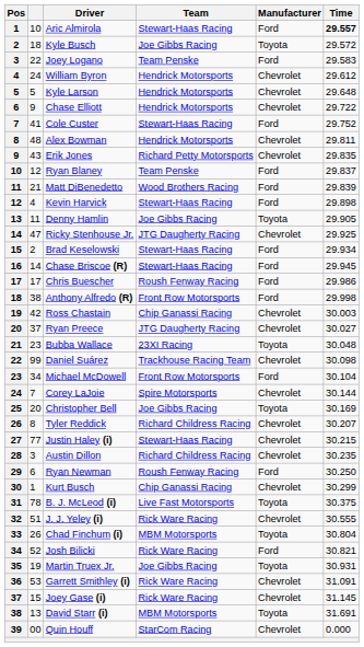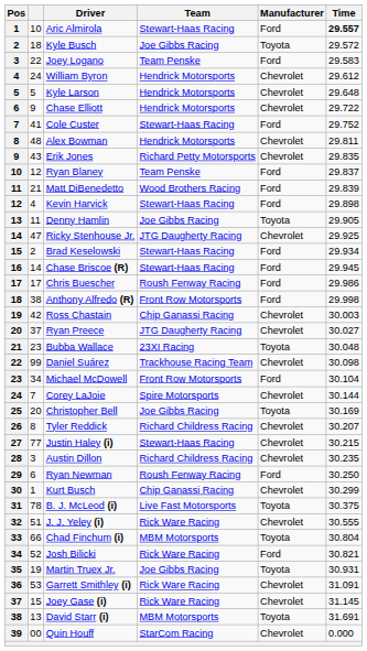 <table class="wikitable" style="font-size:95%">
 <tr>
 <th>Pos</th>
 <th></th>
 <th>Driver</th>
 <th>Team</th>
 <th>Manufacturer</th>
 <th>Time</th>
 </tr>
 <tr>
 <th>1</th>
 <td>10</td>
 <td><a href='#'>Aric Almirola</a></td>
 <td><a href='#'>Stewart-Haas Racing</a></td>
 <td>Ford</td>
 <td><strong>29.557</strong></td>
 </tr>
 <tr>
 <th>2</th>
 <td>18</td>
 <td><a href='#'>Kyle Busch</a></td>
 <td><a href='#'>Joe Gibbs Racing</a></td>
 <td>Toyota</td>
 <td>29.572</td>
 </tr>
 <tr>
 <th>3</th>
 <td>22</td>
 <td><a href='#'>Joey Logano</a></td>
 <td><a href='#'>Team Penske</a></td>
 <td>Ford</td>
 <td>29.583</td>
 </tr>
 <tr>
 <th>4</th>
 <td>24</td>
 <td><a href='#'>William Byron</a></td>
 <td><a href='#'>Hendrick Motorsports</a></td>
 <td>Chevrolet</td>
 <td>29.612</td>
 </tr>
 <tr>
 <th>5</th>
 <td>5</td>
 <td><a href='#'>Kyle Larson</a></td>
 <td><a href='#'>Hendrick Motorsports</a></td>
 <td>Chevrolet</td>
 <td>29.648</td>
 </tr>
 <tr>
 <th>6</th>
 <td>9</td>
 <td><a href='#'>Chase Elliott</a></td>
 <td><a href='#'>Hendrick Motorsports</a></td>
 <td>Chevrolet</td>
 <td>29.722</td>
 </tr>
 <tr>
 <th>7</th>
 <td>41</td>
 <td><a href='#'>Cole Custer</a></td>
 <td><a href='#'>Stewart-Haas Racing</a></td>
 <td>Ford</td>
 <td>29.752</td>
 </tr>
 <tr>
 <th>8</th>
 <td>48</td>
 <td><a href='#'>Alex Bowman</a></td>
 <td><a href='#'>Hendrick Motorsports</a></td>
 <td>Chevrolet</td>
 <td>29.811</td>
 </tr>
 <tr>
 <th>9</th>
 <td>43</td>
 <td><a href='#'>Erik Jones</a></td>
 <td><a href='#'>Richard Petty Motorsports</a></td>
 <td>Chevrolet</td>
 <td>29.835</td>
 </tr>
 <tr>
 <th>10</th>
 <td>12</td>
 <td><a href='#'>Ryan Blaney</a></td>
 <td><a href='#'>Team Penske</a></td>
 <td>Ford</td>
 <td>29.837</td>
 </tr>
 <tr>
 <th>11</th>
 <td>21</td>
 <td><a href='#'>Matt DiBenedetto</a></td>
 <td><a href='#'>Wood Brothers Racing</a></td>
 <td>Ford</td>
 <td>29.839</td>
 </tr>
 <tr>
 <th>12</th>
 <td>4</td>
 <td><a href='#'>Kevin Harvick</a></td>
 <td><a href='#'>Stewart-Haas Racing</a></td>
 <td>Ford</td>
 <td>29.898</td>
 </tr>
 <tr>
 <th>13</th>
 <td>11</td>
 <td><a href='#'>Denny Hamlin</a></td>
 <td><a href='#'>Joe Gibbs Racing</a></td>
 <td>Toyota</td>
 <td>29.905</td>
 </tr>
 <tr>
 <th>14</th>
 <td>47</td>
 <td><a href='#'>Ricky Stenhouse Jr.</a></td>
 <td><a href='#'>JTG Daugherty Racing</a></td>
 <td>Chevrolet</td>
 <td>29.925</td>
 </tr>
 <tr>
 <th>15</th>
 <td>2</td>
 <td><a href='#'>Brad Keselowski</a></td>
 <td><a href='#'>Stewart-Haas Racing</a></td>
 <td>Ford</td>
 <td>29.934</td>
 </tr>
 <tr>
 <th>16</th>
 <td>14</td>
 <td><a href='#'>Chase Briscoe</a> <strong>(R)</strong></td>
 <td><a href='#'>Stewart-Haas Racing</a></td>
 <td>Ford</td>
 <td>29.945</td>
 </tr>
 <tr>
 <th>17</th>
 <td>17</td>
 <td><a href='#'>Chris Buescher</a></td>
 <td><a href='#'>Roush Fenway Racing</a></td>
 <td>Ford</td>
 <td>29.986</td>
 </tr>
 <tr>
 <th>18</th>
 <td>38</td>
 <td><a href='#'>Anthony Alfredo</a> <strong>(R)</strong></td>
 <td><a href='#'>Front Row Motorsports</a></td>
 <td>Ford</td>
 <td>29.998</td>
 </tr>
 <tr>
 <th>19</th>
 <td>42</td>
 <td><a href='#'>Ross Chastain</a></td>
 <td><a href='#'>Chip Ganassi Racing</a></td>
 <td>Chevrolet</td>
 <td>30.003</td>
 </tr>
 <tr>
 <th>20</th>
 <td>37</td>
 <td><a href='#'>Ryan Preece</a></td>
 <td><a href='#'>JTG Daugherty Racing</a></td>
 <td>Chevrolet</td>
 <td>30.027</td>
 </tr>
 <tr>
 <th>21</th>
 <td>23</td>
 <td><a href='#'>Bubba Wallace</a></td>
 <td><a href='#'>23XI Racing</a></td>
 <td>Toyota</td>
 <td>30.048</td>
 </tr>
 <tr>
 <th>22</th>
 <td>99</td>
 <td><a href='#'>Daniel Suárez</a></td>
 <td><a href='#'>Trackhouse Racing Team</a></td>
 <td>Chevrolet</td>
 <td>30.098</td>
 </tr>
 <tr>
 <th>23</th>
 <td>34</td>
 <td><a href='#'>Michael McDowell</a></td>
 <td><a href='#'>Front Row Motorsports</a></td>
 <td>Ford</td>
 <td>30.104</td>
 </tr>
 <tr>
 <th>24</th>
 <td>7</td>
 <td><a href='#'>Corey LaJoie</a></td>
 <td><a href='#'>Spire Motorsports</a></td>
 <td>Chevrolet</td>
 <td>30.144</td>
 </tr>
 <tr>
 <th>25</th>
 <td>20</td>
 <td><a href='#'>Christopher Bell</a></td>
 <td><a href='#'>Joe Gibbs Racing</a></td>
 <td>Toyota</td>
 <td>30.169</td>
 </tr>
 <tr>
 <th>26</th>
 <td>8</td>
 <td><a href='#'>Tyler Reddick</a></td>
 <td><a href='#'>Richard Childress Racing</a></td>
 <td>Chevrolet</td>
 <td>30.207</td>
 </tr>
 <tr>
 <th>27</th>
 <td>77</td>
 <td><a href='#'>Justin Haley</a> <strong>(i)</strong></td>
 <td><a href='#'>Stewart-Haas Racing</a></td>
 <td>Chevrolet</td>
 <td>30.215</td>
 </tr>
 <tr>
 <th>28</th>
 <td>3</td>
 <td><a href='#'>Austin Dillon</a></td>
 <td><a href='#'>Richard Childress Racing</a></td>
 <td>Chevrolet</td>
 <td>30.235</td>
 </tr>
 <tr>
 <th>29</th>
 <td>6</td>
 <td><a href='#'>Ryan Newman</a></td>
 <td><a href='#'>Roush Fenway Racing</a></td>
 <td>Ford</td>
 <td>30.250</td>
 </tr>
 <tr>
 <th>30</th>
 <td>1</td>
 <td><a href='#'>Kurt Busch</a></td>
 <td><a href='#'>Chip Ganassi Racing</a></td>
 <td>Chevrolet</td>
 <td>30.299</td>
 </tr>
 <tr>
 <th>31</th>
 <td>78</td>
 <td><a href='#'>B. J. McLeod</a> <strong>(i)</strong></td>
 <td><a href='#'>Live Fast Motorsports</a></td>
 <td>Toyota</td>
 <td>30.375</td>
 </tr>
 <tr>
 <th>32</th>
 <td>51</td>
 <td><a href='#'>J. J. Yeley</a> <strong>(i)</strong></td>
 <td><a href='#'>Rick Ware Racing</a></td>
 <td>Chevrolet</td>
 <td>30.555</td>
 </tr>
 <tr>
 <th>33</th>
-<td>26</td>
+<td>66</td>
 <td><a href='#'>Chad Finchum</a> <strong>(i)</strong></td>
 <td><a href='#'>MBM Motorsports</a></td>
 <td>Toyota</td>
 <td>30.804</td>
 </tr>
 <tr>
 <th>34</th>
 <td>52</td>
 <td><a href='#'>Josh Bilicki</a></td>
 <td><a href='#'>Rick Ware Racing</a></td>
 <td>Ford</td>
 <td>30.821</td>
 </tr>
 <tr>
 <th>35</th>
 <td>19</td>
 <td><a href='#'>Martin Truex Jr.</a></td>
 <td><a href='#'>Joe Gibbs Racing</a></td>
 <td>Toyota</td>
 <td>30.931</td>
 </tr>
 <tr>
 <th>36</th>
 <td>53</td>
 <td><a href='#'>Garrett Smithley</a> <strong>(i)</strong></td>
 <td><a href='#'>Rick Ware Racing</a></td>
 <td>Chevrolet</td>
 <td>31.091</td>
 </tr>
 <tr>
 <th>37</th>
 <td>15</td>
 <td><a href='#'>Joey Gase</a> <strong>(i)</strong></td>
 <td><a href='#'>Rick Ware Racing</a></td>
 <td>Chevrolet</td>
 <td>31.145</td>
 </tr>
 <tr>
 <th>38</th>
 <td>13</td>
 <td><a href='#'>David Starr</a> <strong>(i)</strong></td>
 <td><a href='#'>MBM Motorsports</a></td>
 <td>Toyota</td>
 <td>31.691</td>
 </tr>
 <tr>
 <th>39</th>
 <td>00</td>
 <td><a href='#'>Quin Houff</a></td>
 <td><a href='#'>StarCom Racing</a></td>
 <td>Chevrolet</td>
 <td>0.000</td>
 </tr>
 <tr>
 <th colspan="6"></th>
 </tr>
 </table>
